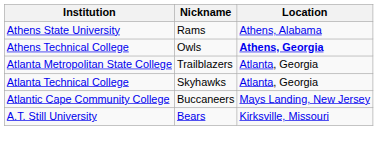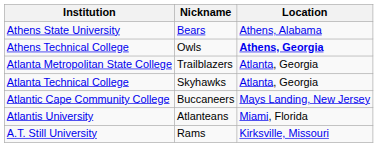 <table class="wikitable">
 <tr>
 <th>Institution</th>
 <th>Nickname</th>
 <th>Location</th>
 </tr>
 <tr>
 <td><a href='#'>Athens State University</a></td>
-<td>Rams</td>
+<td><a href='#'>Bears</a></td>
 <td><a href='#'>Athens, Alabama</a></td>
 </tr>
 <tr>
 <td><a href='#'>Athens Technical College</a></td>
 <td>Owls</td>
 <td><strong><a href='#'>Athens, Georgia</a></strong></td>
 </tr>
 <tr>
 <td><a href='#'>Atlanta Metropolitan State College</a></td>
 <td>Trailblazers</td>
 <td><a href='#'>Atlanta</a>, Georgia</td>
 </tr>
 <tr>
 <td><a href='#'>Atlanta Technical College</a></td>
 <td>Skyhawks</td>
 <td><a href='#'>Atlanta</a>, Georgia</td>
 </tr>
 <tr>
 <td><a href='#'>Atlantic Cape Community College</a></td>
 <td>Buccaneers</td>
 <td><a href='#'>Mays Landing, New Jersey</a></td>
 </tr>
 <tr>
+<td><a href='#'>Atlantis University</a></td>
+<td>Atlanteans</td>
+<td><a href='#'>Miami</a>, Florida</td>
+</tr>
+<tr>
 <td><a href='#'>A.T. Still University</a></td>
-<td><a href='#'>Bears</a></td>
+<td>Rams</td>
 <td><a href='#'>Kirksville, Missouri</a></td>
 </tr>
 </table>
